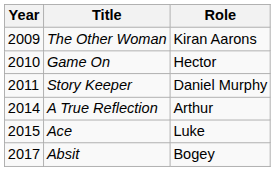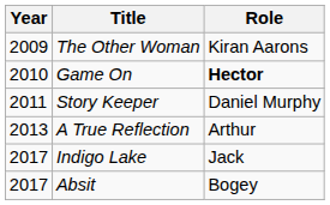 <table class="wikitable plainrowheaders sortable">
 <tr>
 <th scope="col">Year</th>
 <th scope="col">Title</th>
 <th scope="col">Role</th>
 </tr>
 <tr>
 <td>2009</td>
 <td><em>The Other Woman</em></td>
 <td>Kiran Aarons</td>
 </tr>
 <tr>
 <td>2010</td>
 <td><em>Game On</em></td>
-<td>Hector</td>
+<td><strong>Hector</strong></td>
 </tr>
 <tr>
 <td>2011</td>
 <td><em>Story Keeper</em></td>
 <td>Daniel Murphy</td>
 </tr>
 <tr>
-<td>2014</td>
+<td>2013</td>
 <td><em>A True Reflection</em></td>
 <td>Arthur</td>
 </tr>
 <tr>
-<td>2015</td>
-<td><em>Ace</em></td>
-<td>Luke</td>
+<td>2017</td>
+<td><em>Indigo Lake</em></td>
+<td>Jack</td>
 </tr>
 <tr>
 <td>2017</td>
 <td><em>Absit</em></td>
 <td>Bogey</td>
 </tr>
 </table>
